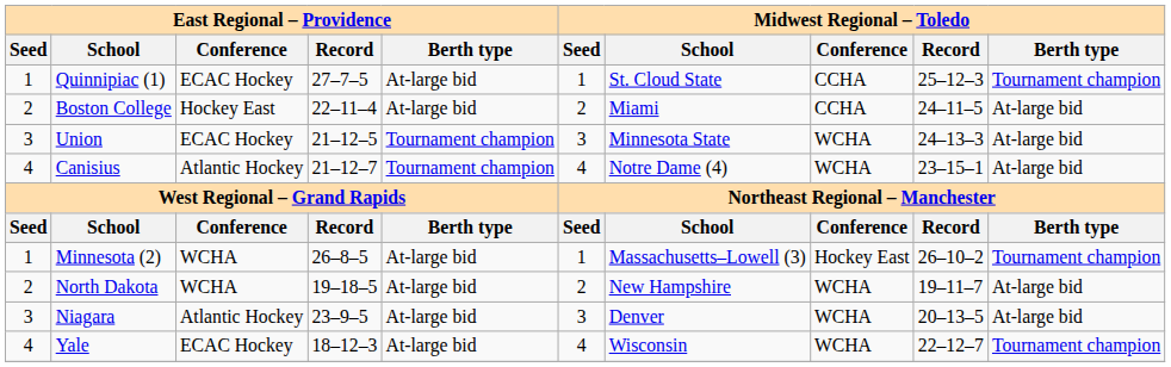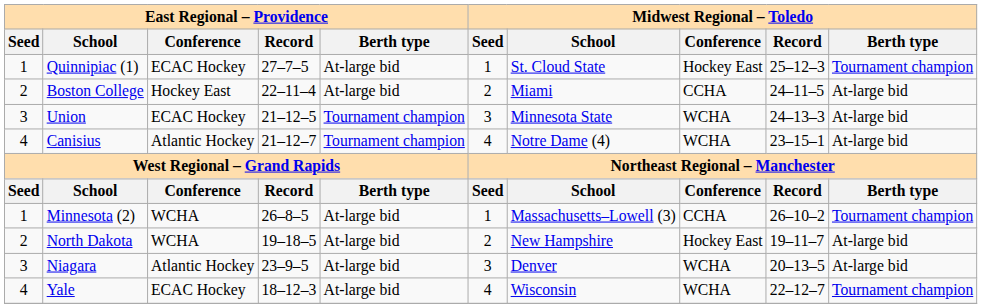 <table class="wikitable">
 <tr>
 <th colspan="5" style="background:#ffdead;">East Regional – <a href='#'>Providence</a></th>
 <th colspan="5" style="background:#ffdead;">Midwest Regional – <a href='#'>Toledo</a></th>
 </tr>
 <tr>
 <th>Seed</th>
 <th>School</th>
 <th>Conference</th>
 <th>Record</th>
 <th>Berth type</th>
 <th>Seed</th>
 <th>School</th>
 <th>Conference</th>
 <th>Record</th>
 <th>Berth type</th>
 </tr>
 <tr>
 <td align=center>1</td>
 <td><a href='#'>Quinnipiac</a> (1)</td>
 <td>ECAC Hockey</td>
 <td>27–7–5</td>
 <td>At-large bid</td>
 <td align=center>1</td>
 <td><a href='#'>St. Cloud State</a></td>
-<td>CCHA</td>
+<td>Hockey East</td>
 <td>25–12–3</td>
 <td><a href='#'>Tournament champion</a></td>
 </tr>
 <tr>
 <td align=center>2</td>
 <td><a href='#'>Boston College</a></td>
 <td>Hockey East</td>
 <td>22–11–4</td>
 <td>At-large bid</td>
 <td align=center>2</td>
 <td><a href='#'>Miami</a></td>
 <td>CCHA</td>
 <td>24–11–5</td>
 <td>At-large bid</td>
 </tr>
 <tr>
 <td align=center>3</td>
 <td><a href='#'>Union</a></td>
 <td>ECAC Hockey</td>
 <td>21–12–5</td>
 <td><a href='#'>Tournament champion</a></td>
 <td align=center>3</td>
 <td><a href='#'>Minnesota State</a></td>
 <td>WCHA</td>
 <td>24–13–3</td>
 <td>At-large bid</td>
 </tr>
 <tr>
 <td align=center>4</td>
 <td><a href='#'>Canisius</a></td>
 <td>Atlantic Hockey</td>
 <td>21–12–7</td>
 <td><a href='#'>Tournament champion</a></td>
 <td align=center>4</td>
 <td><a href='#'>Notre Dame</a> (4)</td>
 <td>WCHA</td>
 <td>23–15–1</td>
 <td>At-large bid</td>
 </tr>
 <tr>
 <th colspan="5" style="background:#ffdead;">West Regional – <a href='#'>Grand Rapids</a></th>
 <th colspan="5" style="background:#ffdead;">Northeast Regional – <a href='#'>Manchester</a></th>
 </tr>
 <tr>
 <th>Seed</th>
 <th>School</th>
 <th>Conference</th>
 <th>Record</th>
 <th>Berth type</th>
 <th>Seed</th>
 <th>School</th>
 <th>Conference</th>
 <th>Record</th>
 <th>Berth type</th>
 </tr>
 <tr>
 <td align=center>1</td>
 <td><a href='#'>Minnesota</a> (2)</td>
 <td>WCHA</td>
 <td>26–8–5</td>
 <td>At-large bid</td>
 <td align=center>1</td>
 <td><a href='#'>Massachusetts–Lowell</a> (3)</td>
-<td>Hockey East</td>
+<td>CCHA</td>
 <td>26–10–2</td>
 <td><a href='#'>Tournament champion</a></td>
 </tr>
 <tr>
 <td align=center>2</td>
 <td><a href='#'>North Dakota</a></td>
 <td>WCHA</td>
 <td>19–18–5</td>
 <td>At-large bid</td>
 <td align=center>2</td>
 <td><a href='#'>New Hampshire</a></td>
-<td>WCHA</td>
+<td>Hockey East</td>
 <td>19–11–7</td>
 <td>At-large bid</td>
 </tr>
 <tr>
 <td align=center>3</td>
 <td><a href='#'>Niagara</a></td>
 <td>Atlantic Hockey</td>
 <td>23–9–5</td>
 <td>At-large bid</td>
 <td align=center>3</td>
 <td><a href='#'>Denver</a></td>
 <td>WCHA</td>
 <td>20–13–5</td>
 <td>At-large bid</td>
 </tr>
 <tr>
 <td align=center>4</td>
 <td><a href='#'>Yale</a></td>
 <td>ECAC Hockey</td>
 <td>18–12–3</td>
 <td>At-large bid</td>
 <td align=center>4</td>
 <td><a href='#'>Wisconsin</a></td>
 <td>WCHA</td>
 <td>22–12–7</td>
 <td><a href='#'>Tournament champion</a></td>
 </tr>
 <tr>
 </tr>
 </table>
